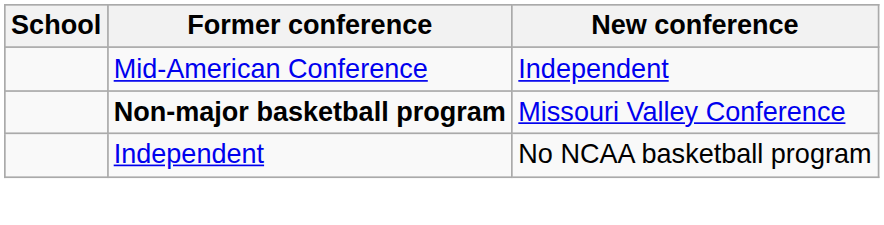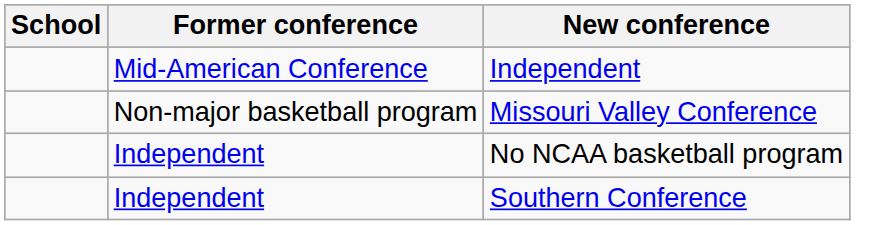 <table class="wikitable sortable">
 <tr>
 <th>School</th>
 <th>Former conference</th>
 <th>New conference</th>
 </tr>
 <tr>
 <td></td>
 <td><a href='#'>Mid-American Conference</a></td>
 <td><a href='#'>Independent</a></td>
 </tr>
 <tr>
 <td></td>
-<td><strong>Non-major basketball program</strong></td>
+<td>Non-major basketball program</td>
 <td><a href='#'>Missouri Valley Conference</a></td>
 </tr>
 <tr>
 <td></td>
 <td><a href='#'>Independent</a></td>
 <td>No NCAA basketball program</td>
 </tr>
+<tr>
+<td></td>
+<td><a href='#'>Independent</a></td>
+<td><a href='#'>Southern Conference</a></td>
+</tr>
 </table>
